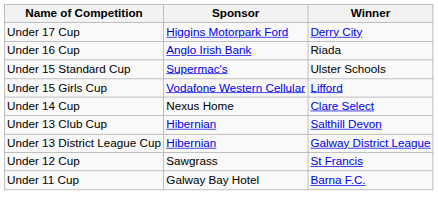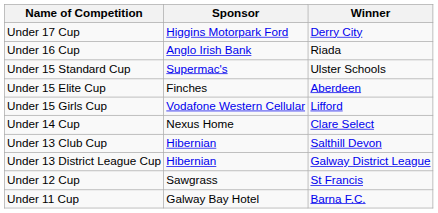 <table class="wikitable">
 <tr>
 <th>Name of Competition</th>
 <th>Sponsor</th>
 <th>Winner</th>
 </tr>
 <tr>
 <td>Under 17 Cup</td>
 <td><a href='#'>Higgins Motorpark Ford</a></td>
 <td><a href='#'>Derry City</a></td>
 </tr>
 <tr>
 <td>Under 16 Cup</td>
 <td><a href='#'>Anglo Irish Bank</a></td>
 <td>Riada</td>
 </tr>
 <tr>
 <td>Under 15 Standard Cup</td>
 <td><a href='#'>Supermac's</a></td>
 <td>Ulster Schools</td>
+</tr>
+<tr>
+<td>Under 15 Elite Cup</td>
+<td>Finches</td>
+<td><a href='#'>Aberdeen</a></td>
 </tr>
 <tr>
 <td>Under 15 Girls Cup</td>
 <td><a href='#'>Vodafone Western Cellular</a></td>
 <td><a href='#'>Lifford</a></td>
 </tr>
 <tr>
 <td>Under 14 Cup</td>
 <td>Nexus Home</td>
 <td><a href='#'>Clare Select</a></td>
 </tr>
 <tr>
 <td>Under 13 Club Cup</td>
 <td><a href='#'>Hibernian</a></td>
 <td><a href='#'>Salthill Devon</a></td>
 </tr>
 <tr>
 <td>Under 13 District League Cup</td>
 <td><a href='#'>Hibernian</a></td>
 <td><a href='#'>Galway District League</a></td>
 </tr>
 <tr>
 <td>Under 12 Cup</td>
 <td>Sawgrass</td>
 <td><a href='#'>St Francis</a></td>
 </tr>
 <tr>
 <td>Under 11 Cup</td>
 <td>Galway Bay Hotel</td>
 <td><a href='#'>Barna F.C.</a></td>
 </tr>
 </table>
